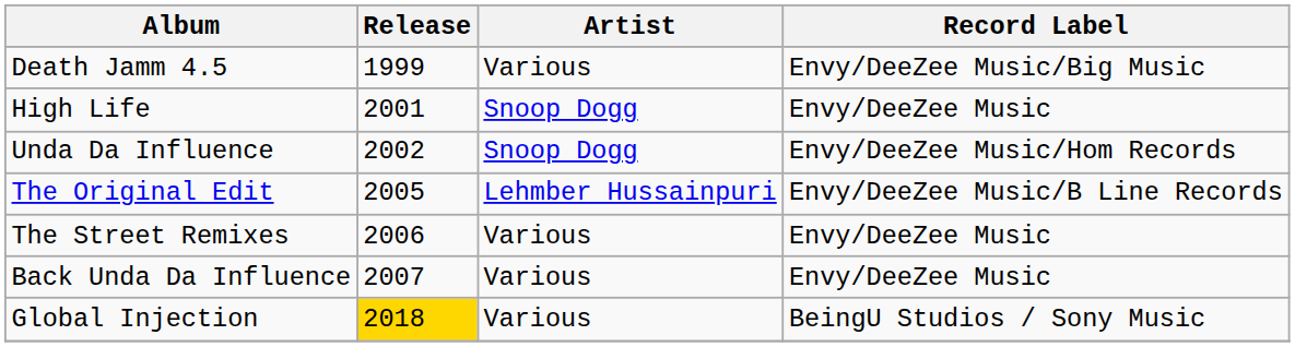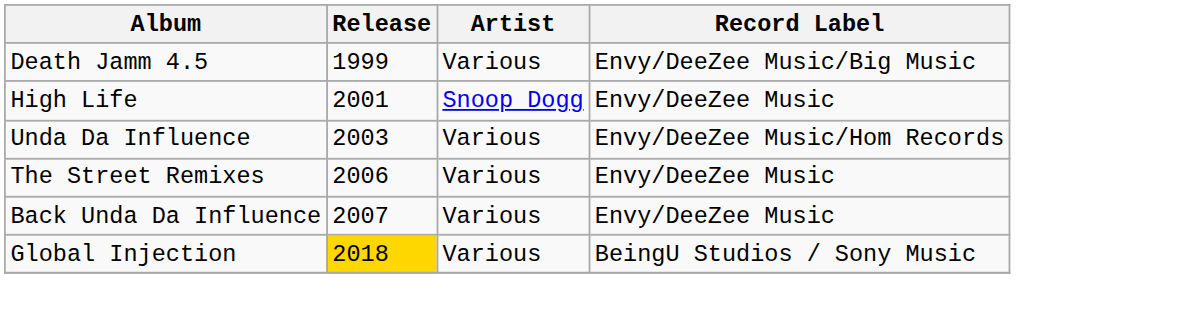 <table class="wikitable">
 <tr>
 <th>Album</th>
 <th>Release</th>
 <th>Artist</th>
 <th>Record Label</th>
 </tr>
 <tr>
 <td>Death Jamm 4.5</td>
 <td>1999</td>
 <td>Various</td>
 <td>Envy/DeeZee Music/Big Music</td>
 </tr>
 <tr>
 <td>High Life</td>
 <td>2001</td>
 <td><a href='#'>Snoop Dogg</a></td>
 <td>Envy/DeeZee Music</td>
 </tr>
 <tr>
 <td>Unda Da Influence</td>
-<td>2002</td>
-<td><a href='#'>Snoop Dogg</a></td>
+<td>2003</td>
+<td>Various</td>
 <td>Envy/DeeZee Music/Hom Records</td>
-</tr>
-<tr>
-<td><a href='#'>The Original Edit</a></td>
-<td>2005</td>
-<td><a href='#'>Lehmber Hussainpuri</a></td>
-<td>Envy/DeeZee Music/B Line Records</td>
 </tr>
 <tr>
 <td>The Street Remixes</td>
 <td>2006</td>
 <td>Various</td>
 <td>Envy/DeeZee Music</td>
 </tr>
 <tr>
 <td>Back Unda Da Influence</td>
 <td>2007</td>
 <td>Various</td>
 <td>Envy/DeeZee Music</td>
 </tr>
 <tr>
 <td>Global Injection</td>
 <td style="background: gold;">2018</td>
 <td>Various</td>
 <td>BeingU Studios / Sony Music</td>
 </tr>
 <tr>
 </tr>
 </table>
